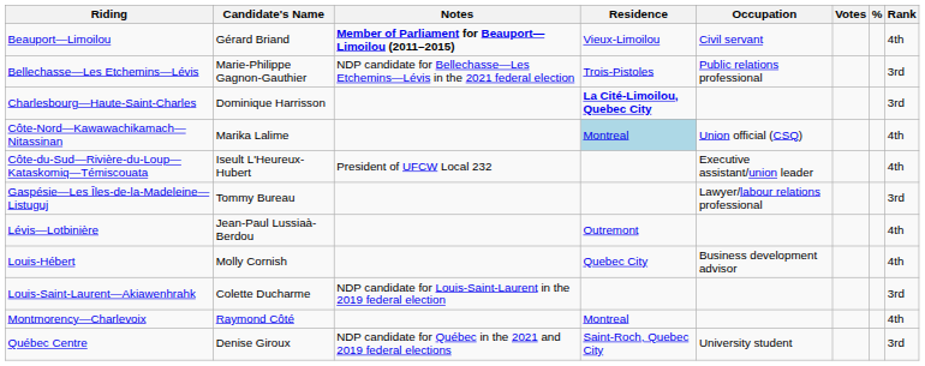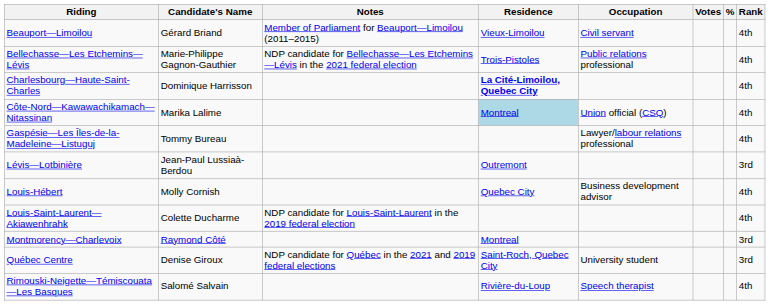 <table class="wikitable sortable">
 <tr>
 <th>Riding<br></th>
 <th>Candidate's Name</th>
 <th>Notes</th>
 <th>Residence</th>
 <th>Occupation</th>
 <th>Votes</th>
 <th>%</th>
 <th>Rank</th>
 </tr>
 <tr>
 <td><a href='#'>Beauport—Limoilou</a></td>
 <td>Gérard Briand</td>
-<td><strong><a href='#'>Member of Parliament</a> for <a href='#'>Beauport—Limoilou</a> (2011–2015)</strong></td>
+<td><a href='#'>Member of Parliament</a> for <a href='#'>Beauport—Limoilou</a> (2011–2015)</td>
 <td><a href='#'>Vieux-Limoilou</a></td>
 <td><a href='#'>Civil servant</a></td>
 <td></td>
 <td></td>
 <td>4th</td>
 </tr>
 <tr>
 <td><a href='#'>Bellechasse—Les Etchemins—Lévis</a></td>
 <td>Marie-Philippe Gagnon-Gauthier</td>
 <td>NDP candidate for <a href='#'>Bellechasse—Les Etchemins—Lévis</a> in the <a href='#'>2021 federal election</a></td>
 <td><a href='#'>Trois-Pistoles</a></td>
 <td><a href='#'>Public relations</a> professional</td>
 <td></td>
 <td></td>
-<td>3rd</td>
+<td>4th</td>
 </tr>
 <tr>
 <td><a href='#'>Charlesbourg—Haute-Saint-Charles</a></td>
 <td>Dominique Harrisson</td>
 <td></td>
 <td><strong><a href='#'>La Cité-Limoilou, Quebec City</a></strong></td>
 <td></td>
 <td></td>
 <td></td>
-<td>3rd</td>
+<td>4th</td>
 </tr>
 <tr>
 <td><a href='#'>Côte-Nord—Kawawachikamach—Nitassinan</a></td>
 <td>Marika Lalime</td>
 <td></td>
 <td style="background: lightblue;"><a href='#'>Montreal</a></td>
 <td><a href='#'>Union</a> official (<a href='#'>CSQ</a>)</td>
 <td></td>
 <td></td>
 <td>4th</td>
 </tr>
 <tr>
-<td><a href='#'>Côte-du-Sud—Rivière-du-Loup—Kataskomiq—Témiscouata</a></td>
-<td>Iseult L'Heureux-Hubert</td>
-<td>President of <a href='#'>UFCW</a> Local 232</td>
-<td></td>
-<td>Executive assistant/<a href='#'>union</a> leader</td>
-<td></td>
-<td></td>
-<td>4th</td>
-</tr>
-<tr>
 <td><a href='#'>Gaspésie—Les Îles-de-la-Madeleine—Listuguj</a></td>
 <td>Tommy Bureau</td>
 <td></td>
 <td></td>
 <td>Lawyer/<a href='#'>labour relations</a> professional</td>
 <td></td>
 <td></td>
-<td>3rd</td>
+<td>4th</td>
 </tr>
 <tr>
 <td><a href='#'>Lévis—Lotbinière</a></td>
 <td>Jean-Paul Lussiaà-Berdou</td>
 <td></td>
 <td><a href='#'>Outremont</a></td>
 <td></td>
 <td></td>
 <td></td>
-<td>4th</td>
+<td>3rd</td>
 </tr>
 <tr>
 <td><a href='#'>Louis-Hébert</a></td>
 <td>Molly Cornish</td>
 <td></td>
 <td><a href='#'>Quebec City</a></td>
 <td>Business development advisor</td>
 <td></td>
 <td></td>
 <td>4th</td>
 </tr>
 <tr>
 <td><a href='#'>Louis-Saint-Laurent—Akiawenhrahk</a></td>
 <td>Colette Ducharme</td>
 <td>NDP candidate for <a href='#'>Louis-Saint-Laurent</a> in the <a href='#'>2019 federal election</a></td>
 <td></td>
 <td></td>
 <td></td>
 <td></td>
-<td>3rd</td>
+<td>4th</td>
 </tr>
 <tr>
 <td><a href='#'>Montmorency—Charlevoix</a></td>
 <td><a href='#'>Raymond Côté</a></td>
 <td></td>
 <td><a href='#'>Montreal</a></td>
 <td></td>
 <td></td>
 <td></td>
-<td>4th</td>
+<td>3rd</td>
 </tr>
 <tr>
 <td><a href='#'>Québec Centre</a></td>
 <td>Denise Giroux</td>
 <td>NDP candidate for <a href='#'>Québec</a> in the <a href='#'>2021</a> and <a href='#'>2019 federal elections</a></td>
 <td><a href='#'>Saint-Roch, Quebec City</a></td>
 <td>University student</td>
 <td></td>
 <td></td>
 <td>3rd</td>
 </tr>
+<tr>
+<td><a href='#'>Rimouski-Neigette—Témiscouata—Les Basques</a></td>
+<td>Salomé Salvain</td>
+<td></td>
+<td><a href='#'>Rivière-du-Loup</a></td>
+<td><a href='#'>Speech therapist</a></td>
+<td></td>
+<td></td>
+<td>4th</td>
+</tr>
 </table>
